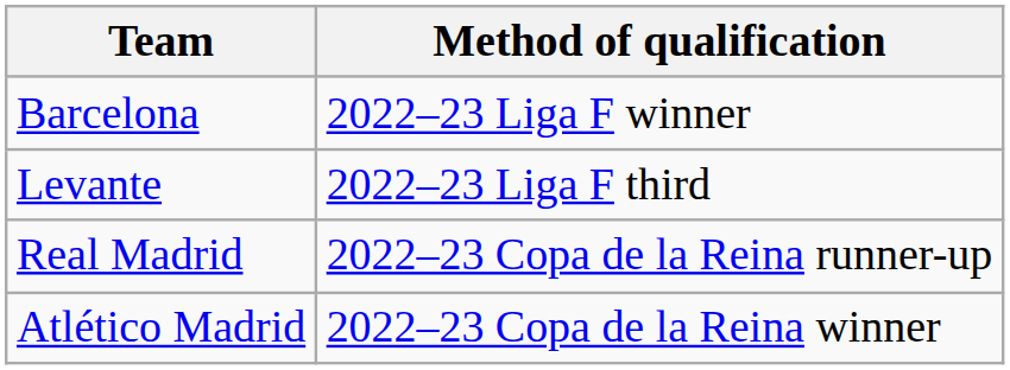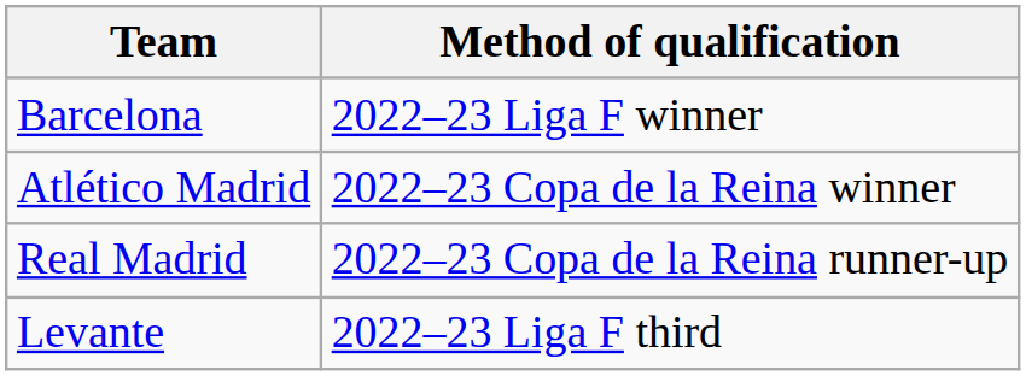 <table class="wikitable">
 <tr>
 <th>Team</th>
 <th>Method of qualification</th>
 </tr>
 <tr>
 <td><a href='#'>Barcelona</a></td>
 <td><a href='#'>2022–23 Liga F</a> winner</td>
 </tr>
 <tr>
-<td><a href='#'>Levante</a></td>
-<td><a href='#'>2022–23 Liga F</a> third</td>
+<td><a href='#'>Atlético Madrid</a></td>
+<td><a href='#'>2022–23 Copa de la Reina</a> winner</td>
 </tr>
 <tr>
 <td><a href='#'>Real Madrid</a></td>
 <td><a href='#'>2022–23 Copa de la Reina</a> runner-up</td>
 </tr>
 <tr>
-<td><a href='#'>Atlético Madrid</a></td>
-<td><a href='#'>2022–23 Copa de la Reina</a> winner</td>
+<td><a href='#'>Levante</a></td>
+<td><a href='#'>2022–23 Liga F</a> third</td>
 </tr>
 </table>
